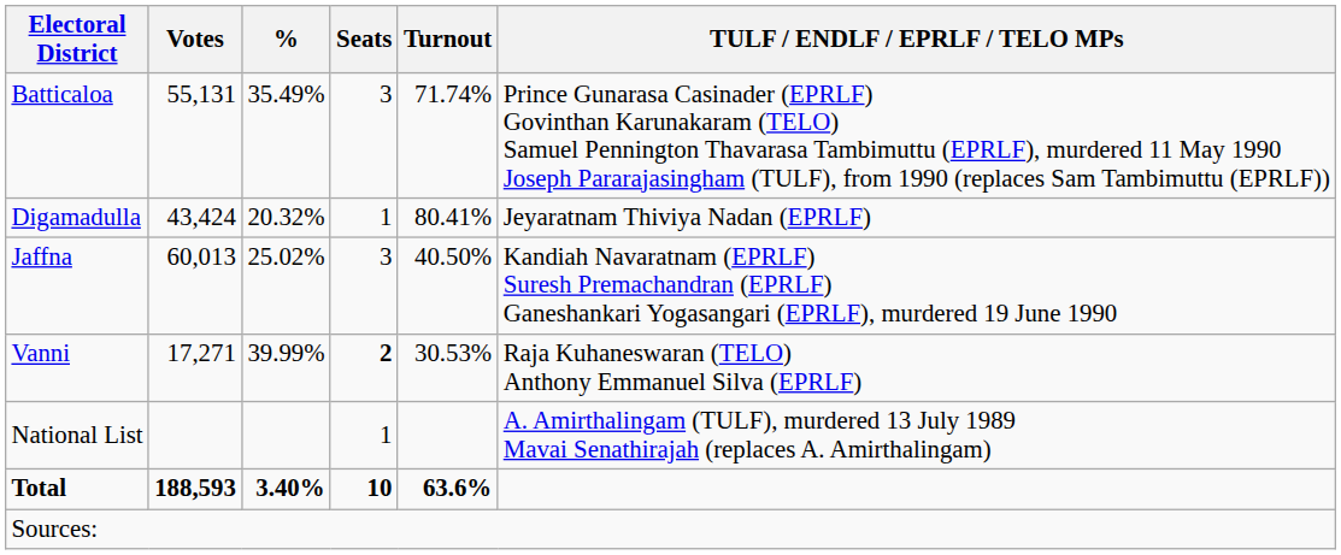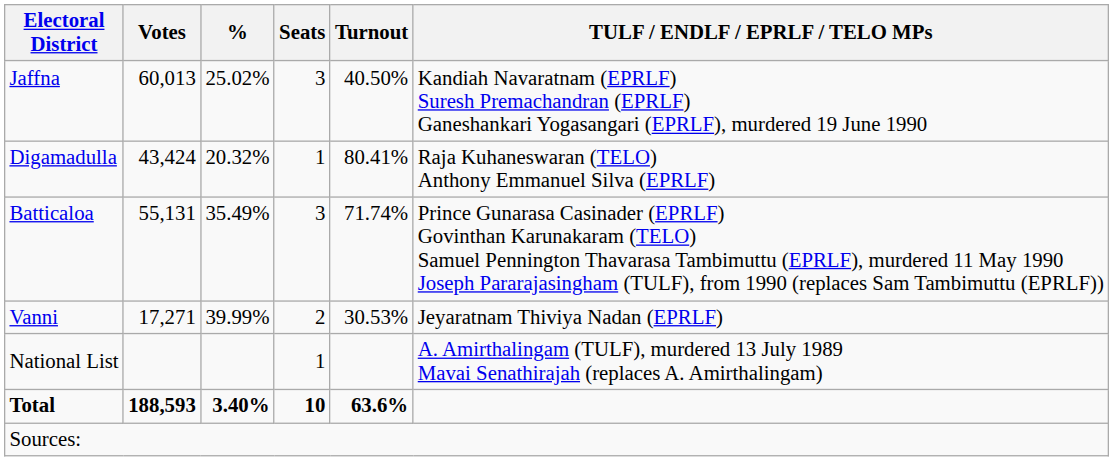 <table class="wikitable" border="1">
 <tr>
 <th><a href='#'>Electoral<br>District</a></th>
 <th align=right>Votes</th>
 <th align=right>%</th>
 <th align=right>Seats</th>
 <th align=right>Turnout</th>
 <th>TULF / ENDLF / EPRLF / TELO MPs</th>
 </tr>
 <tr>
+<td valign=top><a href='#'>Jaffna</a></td>
+<td valign=top align=right>60,013</td>
+<td valign=top align=right>25.02%</td>
+<td valign=top align=right>3</td>
+<td valign=top align=right>40.50%</td>
+<td>Kandiah Navaratnam (<a href='#'>EPRLF</a>)<br><a href='#'>Suresh Premachandran</a> (<a href='#'>EPRLF</a>)<br>Ganeshankari Yogasangari (<a href='#'>EPRLF</a>), murdered 19 June 1990</td>
+</tr>
+<tr>
+<td valign=top><a href='#'>Digamadulla</a></td>
+<td valign=top align=right>43,424</td>
+<td valign=top align=right>20.32%</td>
+<td valign=top align=right>1</td>
+<td valign=top align=right>80.41%</td>
+<td>Raja Kuhaneswaran (<a href='#'>TELO</a>)<br>Anthony Emmanuel Silva (<a href='#'>EPRLF</a>)</td>
+</tr>
+<tr>
 <td valign=top><a href='#'>Batticaloa</a></td>
 <td valign=top align=right>55,131</td>
 <td valign=top align=right>35.49%</td>
 <td valign=top align=right>3</td>
 <td valign=top align=right>71.74%</td>
 <td>Prince Gunarasa Casinader (<a href='#'>EPRLF</a>)<br>Govinthan Karunakaram (<a href='#'>TELO</a>)<br>Samuel Pennington Thavarasa Tambimuttu (<a href='#'>EPRLF</a>), murdered 11 May 1990<br><a href='#'>Joseph Pararajasingham</a> (TULF), from 1990 (replaces Sam Tambimuttu (EPRLF))</td>
 </tr>
 <tr>
-<td valign=top><a href='#'>Digamadulla</a></td>
-<td valign=top align=right>43,424</td>
-<td valign=top align=right>20.32%</td>
-<td valign=top align=right>1</td>
-<td valign=top align=right>80.41%</td>
-<td>Jeyaratnam Thiviya Nadan (<a href='#'>EPRLF</a>)</td>
-</tr>
-<tr>
-<td valign=top><a href='#'>Jaffna</a></td>
-<td valign=top align=right>60,013</td>
-<td valign=top align=right>25.02%</td>
-<td valign=top align=right>3</td>
-<td valign=top align=right>40.50%</td>
-<td>Kandiah Navaratnam (<a href='#'>EPRLF</a>)<br><a href='#'>Suresh Premachandran</a> (<a href='#'>EPRLF</a>)<br>Ganeshankari Yogasangari (<a href='#'>EPRLF</a>), murdered 19 June 1990</td>
-</tr>
-<tr>
 <td valign=top><a href='#'>Vanni</a></td>
 <td valign=top align=right>17,271</td>
 <td valign=top align=right>39.99%</td>
-<td valign=top align=right><strong>2</strong></td>
+<td valign=top align=right>2</td>
 <td valign=top align=right>30.53%</td>
-<td>Raja Kuhaneswaran (<a href='#'>TELO</a>)<br>Anthony Emmanuel Silva (<a href='#'>EPRLF</a>)</td>
+<td>Jeyaratnam Thiviya Nadan (<a href='#'>EPRLF</a>)</td>
 </tr>
 <tr>
 <td>National List</td>
 <td></td>
 <td></td>
 <td align=right>1</td>
 <td></td>
 <td><a href='#'>A. Amirthalingam</a> (TULF), murdered 13 July 1989<br><a href='#'>Mavai Senathirajah</a> (replaces A. Amirthalingam)</td>
 </tr>
 <tr>
 <td><strong>Total</strong></td>
 <td align=right><strong>188,593</strong></td>
 <td align=right><strong>3.40%</strong></td>
 <td align=right><strong>10</strong></td>
 <td align=right><strong>63.6%</strong></td>
 <td></td>
 </tr>
 <tr>
 <td align=left colspan=6>Sources:</td>
 </tr>
 </table>
